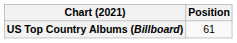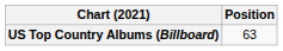 <table class="wikitable plainrowheaders" style="text-align:center">
 <tr>
 <th scope="col">Chart (2021)</th>
 <th scope="col">Position</th>
 </tr>
 <tr>
 <th scope="row">US Top Country Albums (<em>Billboard</em>)</th>
-<td>61</td>
+<td>63</td>
 </tr>
 </table>
